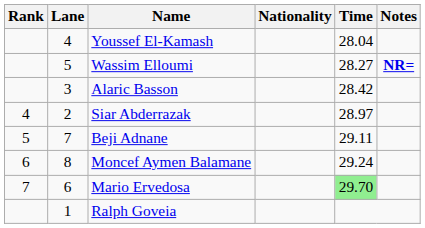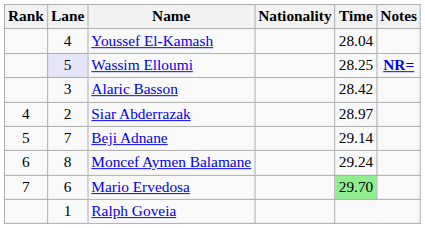 <table class="wikitable sortable" style="text-align:center">
 <tr>
 <th>Rank</th>
 <th>Lane</th>
 <th>Name</th>
 <th>Nationality</th>
 <th>Time</th>
 <th>Notes</th>
 </tr>
 <tr>
 <td></td>
 <td>4</td>
 <td align=left><a href='#'>Youssef El-Kamash</a></td>
 <td align=left></td>
 <td>28.04</td>
 <td></td>
 </tr>
 <tr>
 <td></td>
-<td>5</td>
+<td style="background: lavender;">5</td>
 <td align=left><a href='#'>Wassim Elloumi</a></td>
 <td align=left></td>
-<td>28.27</td>
+<td>28.25</td>
 <td><strong><a href='#'>NR=</a></strong></td>
 </tr>
 <tr>
 <td></td>
 <td>3</td>
 <td align=left><a href='#'>Alaric Basson</a></td>
 <td align=left></td>
 <td>28.42</td>
 <td></td>
 </tr>
 <tr>
 <td>4</td>
 <td>2</td>
 <td align=left><a href='#'>Siar Abderrazak</a></td>
 <td align=left></td>
 <td>28.97</td>
 <td></td>
 </tr>
 <tr>
 <td>5</td>
 <td>7</td>
 <td align=left><a href='#'>Beji Adnane</a></td>
 <td align=left></td>
-<td>29.11</td>
+<td>29.14</td>
 <td></td>
 </tr>
 <tr>
 <td>6</td>
 <td>8</td>
 <td align=left><a href='#'>Moncef Aymen Balamane</a></td>
 <td align=left></td>
 <td>29.24</td>
 <td></td>
 </tr>
 <tr>
 <td>7</td>
 <td>6</td>
 <td align=left><a href='#'>Mario Ervedosa</a></td>
 <td align=left></td>
 <td style="background: lightgreen;">29.70</td>
 <td></td>
 </tr>
 <tr>
 <td></td>
 <td>1</td>
 <td align=left><a href='#'>Ralph Goveia</a></td>
 <td align=left></td>
 <td colspan=2></td>
 </tr>
 </table>
